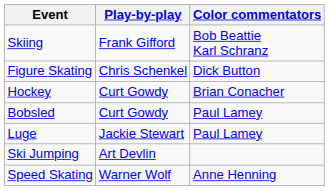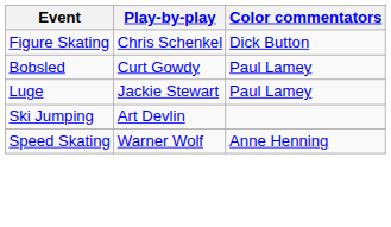 <table class="wikitable">
 <tr>
 <th>Event</th>
 <th><a href='#'>Play-by-play</a></th>
 <th><a href='#'>Color commentators</a></th>
 </tr>
 <tr>
-<td><a href='#'>Skiing</a></td>
-<td><a href='#'>Frank Gifford</a></td>
-<td><a href='#'>Bob Beattie</a><br><a href='#'>Karl Schranz</a></td>
-</tr>
-<tr>
 <td><a href='#'>Figure Skating</a></td>
 <td><a href='#'>Chris Schenkel</a></td>
 <td><a href='#'>Dick Button</a></td>
-</tr>
-<tr>
-<td><a href='#'>Hockey</a></td>
-<td><a href='#'>Curt Gowdy</a></td>
-<td><a href='#'>Brian Conacher</a></td>
 </tr>
 <tr>
 <td><a href='#'>Bobsled</a></td>
 <td><a href='#'>Curt Gowdy</a></td>
 <td><a href='#'>Paul Lamey</a></td>
 </tr>
 <tr>
 <td><a href='#'>Luge</a></td>
 <td><a href='#'>Jackie Stewart</a></td>
 <td><a href='#'>Paul Lamey</a></td>
 </tr>
 <tr>
 <td><a href='#'>Ski Jumping</a></td>
 <td><a href='#'>Art Devlin</a></td>
 </tr>
 <tr>
 <td><a href='#'>Speed Skating</a></td>
 <td><a href='#'>Warner Wolf</a></td>
 <td><a href='#'>Anne Henning</a></td>
 </tr>
 </table>
